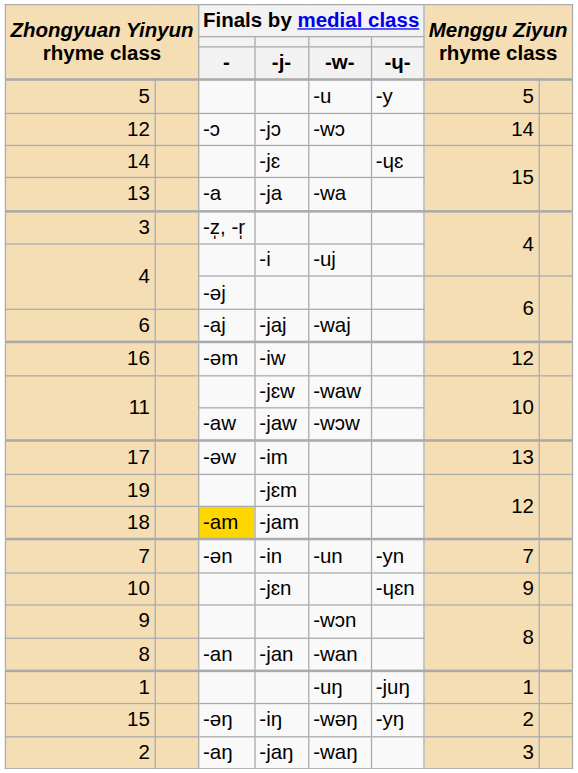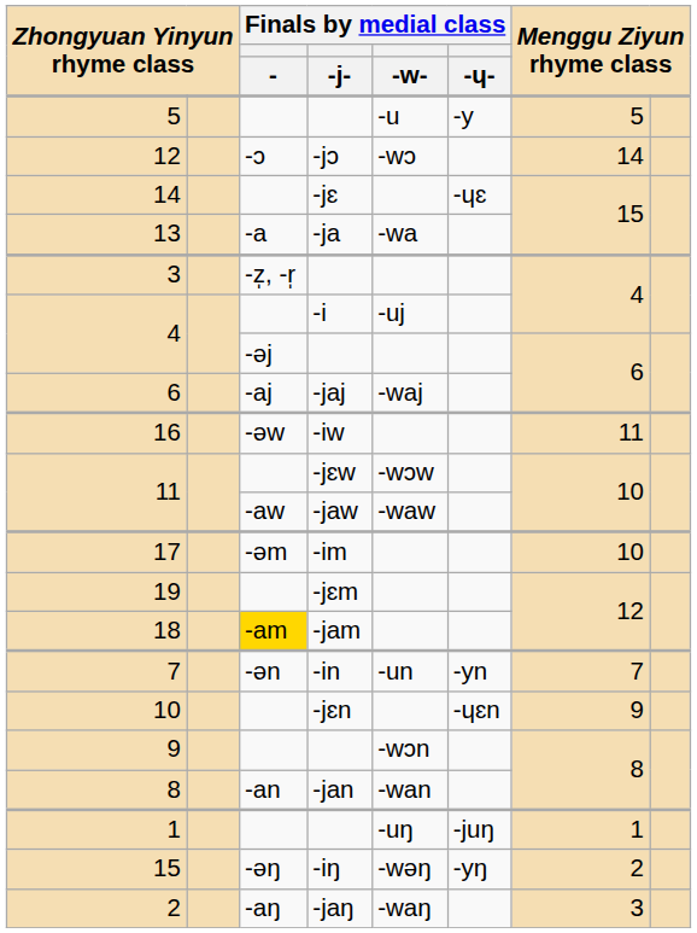 <table class="wikitable" style="margin: 1em auto 1em auto;">
 <tr>
 <th scope="col" colspan="2" rowspan="3" style="background-color: #f5deb3;"><em>Zhongyuan Yinyun</em><br>rhyme class</th>
 <th scope="col" colspan="4">Finals by <a href='#'>medial class</a></th>
 <th scope="col" colspan="2" rowspan="3" style="background-color: #f5deb3;"><em>Menggu Ziyun</em><br>rhyme class</th>
 </tr>
 <tr>
 <th scope="col"></th>
 <th scope="col"></th>
 <th scope="col"></th>
 <th scope="col"></th>
 </tr>
 <tr>
 <th scope="col">-</th>
 <th scope="col">-j-</th>
 <th scope="col">-w-</th>
 <th scope="col">-ɥ-</th>
 </tr>
 <tr style="border-top: 2px solid #aaa;">
 <td align="right" style="background-color: #f5deb3;">5</td>
 <td style="background-color: #f5deb3;"> </td>
 <td></td>
 <td></td>
 <td>-u</td>
 <td>-y</td>
 <td align="right" style="background-color: #f5deb3;">5</td>
 <td style="background-color: #f5deb3;"> </td>
 </tr>
 <tr>
 <td align="right" style="background-color: #f5deb3;">12</td>
 <td style="background-color: #f5deb3;"> </td>
 <td>-ɔ</td>
 <td>-jɔ</td>
 <td>-wɔ</td>
 <td></td>
 <td align="right" style="background-color: #f5deb3;">14</td>
 <td style="background-color: #f5deb3;"> </td>
 </tr>
 <tr>
 <td align="right" style="background-color: #f5deb3;">14</td>
 <td style="background-color: #f5deb3;"> </td>
 <td></td>
 <td>-jɛ</td>
 <td></td>
 <td>-ɥɛ</td>
 <td align="right" rowspan="2" style="background-color: #f5deb3;">15</td>
 <td rowspan="2" style="background-color: #f5deb3;"> </td>
 </tr>
 <tr>
 <td align="right" style="background-color: #f5deb3;">13</td>
 <td style="background-color: #f5deb3;"> </td>
 <td>-a</td>
 <td>-ja</td>
 <td>-wa</td>
 <td></td>
 </tr>
 <tr style="border-top: 2px solid #aaa;">
 <td align="right" style="background-color: #f5deb3;">3</td>
 <td style="background-color: #f5deb3;"> </td>
 <td>-z̩, -r̩</td>
 <td></td>
 <td></td>
 <td></td>
 <td align="right" rowspan="2" style="background-color: #f5deb3;">4</td>
 <td rowspan="2" style="background-color: #f5deb3;"> </td>
 </tr>
 <tr>
 <td align="right" rowspan="2" style="background-color: #f5deb3;">4</td>
 <td rowspan="2" style="background-color: #f5deb3;"> </td>
 <td></td>
 <td>-i</td>
 <td>-uj</td>
 <td></td>
 </tr>
 <tr>
 <td>-əj</td>
 <td></td>
 <td></td>
 <td></td>
 <td align="right" rowspan="2" style="background-color: #f5deb3;">6</td>
 <td rowspan="2" style="background-color: #f5deb3;"> </td>
 </tr>
 <tr>
 <td align="right" style="background-color: #f5deb3;">6</td>
 <td style="background-color: #f5deb3;"> </td>
 <td>-aj</td>
 <td>-jaj</td>
 <td>-waj</td>
 <td></td>
 </tr>
 <tr style="border-top: 2px solid #aaa;">
 <td align="right" style="background-color: #f5deb3;">16</td>
 <td style="background-color: #f5deb3;"> </td>
-<td>-əm</td>
+<td>-əw</td>
 <td>-iw</td>
 <td></td>
 <td></td>
-<td align="right" style="background-color: #f5deb3;">12</td>
+<td align="right" style="background-color: #f5deb3;">11</td>
 <td style="background-color: #f5deb3;"> </td>
 </tr>
 <tr>
 <td rowspan="2" align="right" style="background-color: #f5deb3;">11</td>
 <td rowspan="2" style="background-color: #f5deb3;"> </td>
 <td></td>
 <td>-jɛw</td>
-<td>-waw</td>
+<td>-wɔw</td>
 <td></td>
 <td align="right" rowspan="2" style="background-color: #f5deb3;">10</td>
 <td rowspan="2" style="background-color: #f5deb3;"> </td>
 </tr>
 <tr>
 <td>-aw</td>
 <td>-jaw</td>
-<td>-wɔw</td>
+<td>-waw</td>
 <td></td>
 </tr>
 <tr style="border-top: 2px solid #aaa;">
 <td align="right" style="background-color: #f5deb3;">17</td>
 <td style="background-color: #f5deb3;"> </td>
-<td>-əw</td>
+<td>-əm</td>
 <td>-im</td>
 <td></td>
 <td></td>
-<td align="right" style="background-color: #f5deb3;">13</td>
+<td align="right" style="background-color: #f5deb3;">10</td>
 <td style="background-color: #f5deb3;"> </td>
 </tr>
 <tr>
 <td align="right" style="background-color: #f5deb3;">19</td>
 <td style="background-color: #f5deb3;"> </td>
 <td></td>
 <td>-jɛm</td>
 <td></td>
 <td></td>
 <td align="right" rowspan="2" style="background-color: #f5deb3;">12</td>
 <td rowspan="2" style="background-color: #f5deb3;"> </td>
 </tr>
 <tr>
 <td align="right" style="background-color: #f5deb3;">18</td>
 <td style="background-color: #f5deb3;"> </td>
 <td style="background: gold;">-am</td>
 <td>-jam</td>
 <td></td>
 <td></td>
 </tr>
 <tr style="border-top: 2px solid #aaa;">
 <td align="right" style="background-color: #f5deb3;">7</td>
 <td style="background-color: #f5deb3;"> </td>
 <td>-ən</td>
 <td>-in</td>
 <td>-un</td>
 <td>-yn</td>
 <td align="right" style="background-color: #f5deb3;">7</td>
 <td style="background-color: #f5deb3;"> </td>
 </tr>
 <tr>
 <td align="right" style="background-color: #f5deb3;">10</td>
 <td style="background-color: #f5deb3;"> </td>
 <td></td>
 <td>-jɛn</td>
 <td></td>
 <td>-ɥɛn</td>
 <td align="right" style="background-color: #f5deb3;">9</td>
 <td style="background-color: #f5deb3;"> </td>
 </tr>
 <tr>
 <td align="right" style="background-color: #f5deb3;">9</td>
 <td style="background-color: #f5deb3;"> </td>
 <td></td>
 <td></td>
 <td>-wɔn</td>
 <td></td>
 <td align="right" rowspan="2" style="background-color: #f5deb3;">8</td>
 <td rowspan="2" style="background-color: #f5deb3;"> </td>
 </tr>
 <tr>
 <td align="right" style="background-color: #f5deb3;">8</td>
 <td style="background-color: #f5deb3;"> </td>
 <td>-an</td>
 <td>-jan</td>
 <td>-wan</td>
 <td></td>
 </tr>
 <tr style="border-top: 2px solid #aaa;">
 <td align="right" style="background-color: #f5deb3;">1</td>
 <td style="background-color: #f5deb3;"> </td>
 <td></td>
 <td></td>
 <td>-uŋ</td>
 <td>-juŋ</td>
 <td align="right" style="background-color: #f5deb3;">1</td>
 <td style="background-color: #f5deb3;"> </td>
 </tr>
 <tr>
 <td align="right" style="background-color: #f5deb3;">15</td>
 <td style="background-color: #f5deb3;"> </td>
 <td>-əŋ</td>
 <td>-iŋ</td>
 <td>-wəŋ</td>
 <td>-yŋ</td>
 <td align="right" style="background-color: #f5deb3;">2</td>
 <td style="background-color: #f5deb3;"> </td>
 </tr>
 <tr>
 <td align="right" style="background-color: #f5deb3;">2</td>
 <td style="background-color: #f5deb3;"> </td>
 <td>-aŋ</td>
 <td>-jaŋ</td>
 <td>-waŋ</td>
 <td></td>
 <td align="right" style="background-color: #f5deb3;">3</td>
 <td style="background-color: #f5deb3;"> </td>
 </tr>
 </table>
